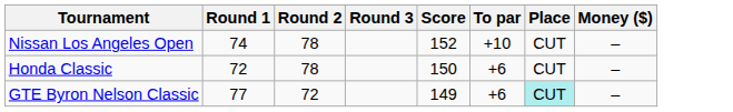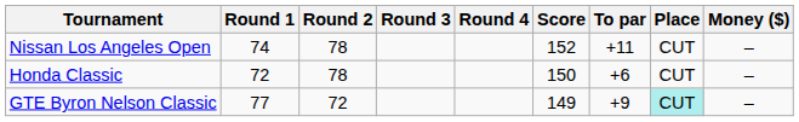 <table class=wikitable style="font-size:95%;text-align:center">
 <tr>
 <th>Tournament</th>
 <th>Round 1</th>
 <th>Round 2</th>
 <th>Round 3</th>
+<th>Round 4</th>
 <th>Score</th>
 <th>To par</th>
 <th>Place</th>
 <th>Money ($)</th>
 </tr>
 <tr>
 <td align=left><a href='#'>Nissan Los Angeles Open</a></td>
 <td>74</td>
 <td>78</td>
 <td></td>
+<td></td>
 <td>152</td>
-<td>+10</td>
+<td>+11</td>
 <td>CUT</td>
 <td>–</td>
 </tr>
 <tr>
 <td align=left><a href='#'>Honda Classic</a></td>
 <td>72</td>
 <td>78</td>
+<td></td>
 <td></td>
 <td>150</td>
 <td>+6</td>
 <td>CUT</td>
 <td>–</td>
 </tr>
 <tr>
 <td align=left><a href='#'>GTE Byron Nelson Classic</a></td>
 <td>77</td>
 <td>72</td>
 <td></td>
+<td></td>
 <td>149</td>
-<td>+6</td>
+<td>+9</td>
 <td style="background: paleturquoise;">CUT</td>
 <td>–</td>
 </tr>
 </table>
